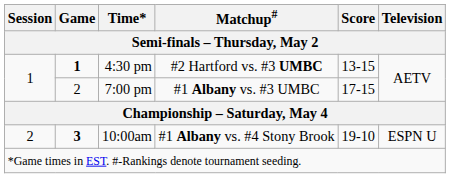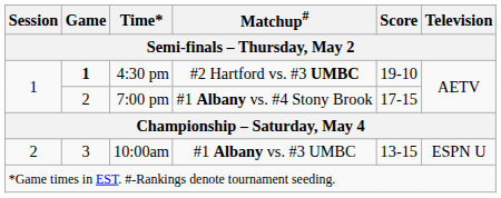 <table class="wikitable" style="font-size: 95%">
 <tr>
 <th>Session</th>
 <th>Game</th>
 <th>Time*</th>
 <th>Matchup<sup>#</sup></th>
 <th>Score</th>
 <th>Television</th>
 </tr>
 <tr>
 <th colspan=6>Semi-finals – Thursday, May 2</th>
 </tr>
 <tr>
 <td rowspan=2 align=center>1</td>
 <td align=center><strong>1</strong></td>
 <td align=right>4:30 pm</td>
 <td align=center>#2 Hartford vs. #3 <strong>UMBC</strong></td>
-<td align=center>13-15</td>
+<td align=center>19-10</td>
 <td rowspan=2 align=center>AETV</td>
 </tr>
 <tr>
 <td align=center>2</td>
 <td align=right>7:00 pm</td>
-<td align=center>#1 <strong>Albany</strong> vs. #3 UMBC</td>
+<td align=center>#1 <strong>Albany</strong> vs. #4 Stony Brook</td>
 <td align=center>17-15</td>
 </tr>
 <tr>
 <th colspan=6>Championship – Saturday, May 4</th>
 </tr>
 <tr>
 <td rowspan=1 align=center>2</td>
-<td align=center><strong>3</strong></td>
+<td align=center>3</td>
 <td align=right>10:00am</td>
-<td align=center>#1 <strong>Albany</strong> vs. #4 Stony Brook</td>
-<td align=center>19-10</td>
+<td align=center>#1 <strong>Albany</strong> vs. #3 UMBC</td>
+<td align=center>13-15</td>
 <td rowspan=1 align=center>ESPN U</td>
 </tr>
 <tr>
 <td colspan=6><small>*Game times in <a href='#'>EST</a>. #-Rankings denote tournament seeding.</small></td>
 </tr>
 </table>
